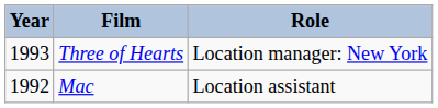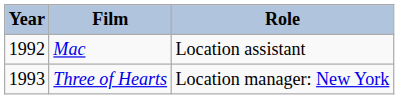 <table class="wikitable" style="font-size:95%;">
 <tr>
 <th style="background:#B0C4DE;">Year</th>
 <th style="background:#B0C4DE;">Film</th>
 <th style="background:#B0C4DE;">Role</th>
 </tr>
 <tr>
+<td>1992</td>
+<td><em><a href='#'>Mac</a></em></td>
+<td>Location assistant</td>
+</tr>
+<tr>
 <td>1993</td>
 <td><em><a href='#'>Three of Hearts</a></em></td>
 <td>Location manager: <a href='#'>New York</a></td>
 </tr>
-<tr>
-<td>1992</td>
-<td><em><a href='#'>Mac</a></em></td>
-<td>Location assistant</td>
-</tr>
 </table>
